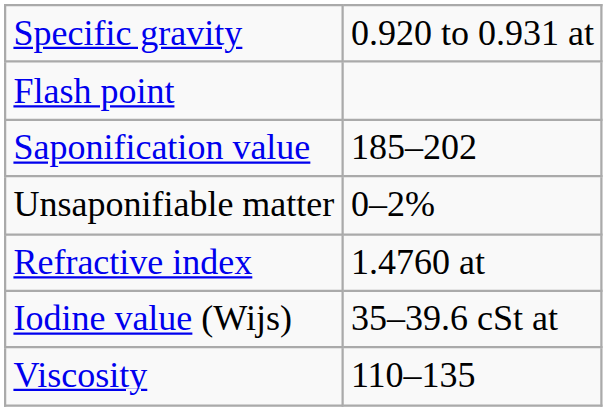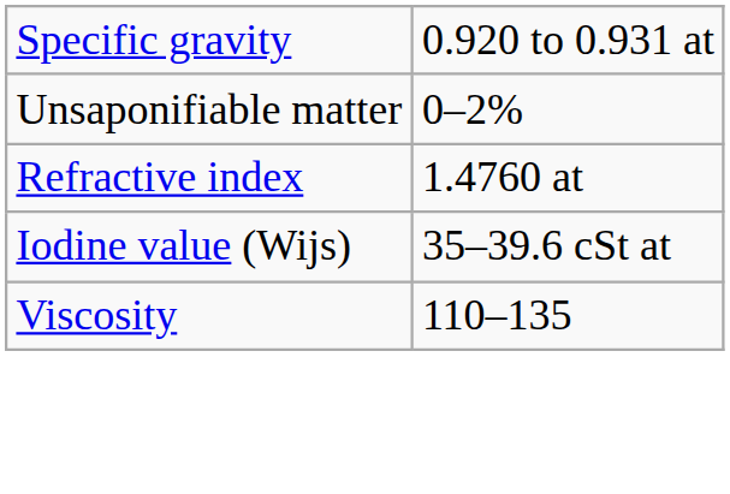 <table class="wikitable" style="float: left;">
 <tr>
 <td><a href='#'>Specific gravity</a></td>
 <td>0.920 to 0.931 at </td>
-</tr>
-<tr>
-<td><a href='#'>Flash point</a></td>
-<td></td>
-</tr>
-<tr>
-<td><a href='#'>Saponification value</a></td>
-<td>185–202</td>
 </tr>
 <tr>
 <td>Unsaponifiable matter</td>
 <td>0–2%</td>
 </tr>
 <tr>
 <td><a href='#'>Refractive index</a></td>
 <td>1.4760 at </td>
 </tr>
 <tr>
 <td><a href='#'>Iodine value</a> (Wijs)</td>
 <td>35–39.6 cSt at </td>
 </tr>
 <tr>
 <td><a href='#'>Viscosity</a></td>
 <td>110–135</td>
 </tr>
 </table>
